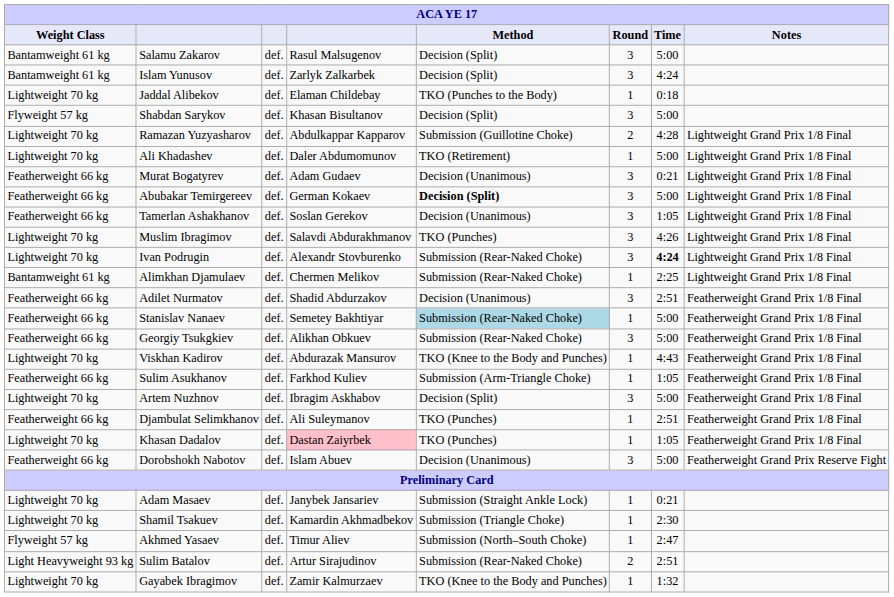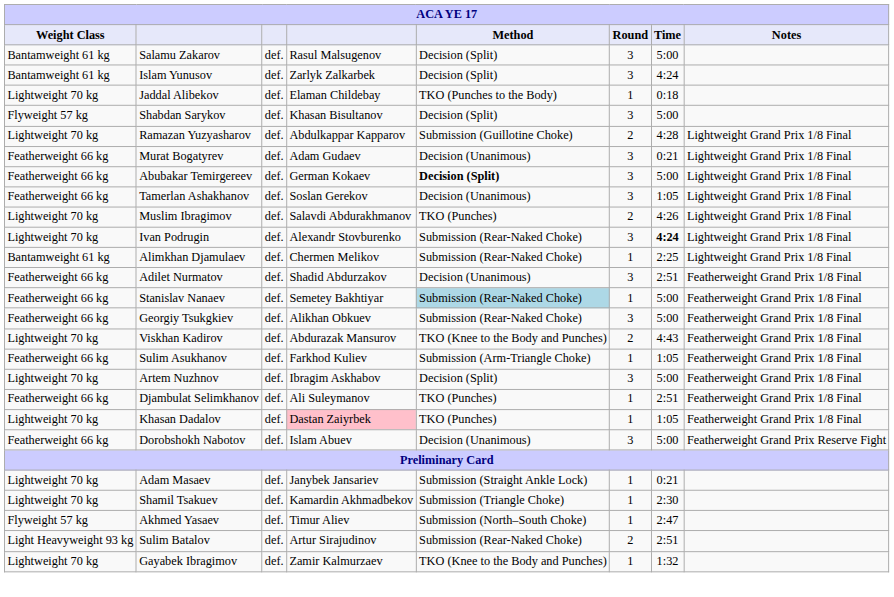 <table class="wikitable" style="font-size: 80%;">
 <tr>
 <th colspan="8" style="background-color: #ccf; color: #000080; text-align: center;"><strong>ACA YE 17</strong></th>
 </tr>
 <tr>
 <th colspan="1" style="background-color: #E6E8FA; color: #000000; text-align: center;">Weight Class</th>
 <th colspan="1" style="background-color: #E6E8FA; color: #000000; text-align: center;"></th>
 <th colspan="1" style="background-color: #E6E8FA; color: #000000; text-align: center;"></th>
 <th colspan="1" style="background-color: #E6E8FA; color: #000000; text-align: center;"></th>
 <th colspan="1" style="background-color: #E6E8FA; color: #000000; text-align: center;">Method</th>
 <th colspan="1" style="background-color: #E6E8FA; color: #000000; text-align: center;">Round</th>
 <th colspan="1" style="background-color: #E6E8FA; color: #000000; text-align: center;">Time</th>
 <th colspan="1" style="background-color: #E6E8FA; color: #000000; text-align: center;">Notes</th>
 </tr>
 <tr>
 <td>Bantamweight 61 kg</td>
 <td> Salamu Zakarov</td>
 <td>def.</td>
 <td> Rasul Malsugenov</td>
 <td>Decision (Split)</td>
 <td align=center>3</td>
 <td align=center>5:00</td>
 <td></td>
 </tr>
 <tr>
 <td>Bantamweight 61 kg</td>
 <td> Islam Yunusov</td>
 <td>def.</td>
 <td> Zarlyk Zalkarbek</td>
 <td>Decision (Split)</td>
 <td align=center>3</td>
 <td align=center>4:24</td>
 <td></td>
 </tr>
 <tr>
 <td>Lightweight 70 kg</td>
 <td> Jaddal Alibekov</td>
 <td>def.</td>
 <td> Elaman Childebay</td>
 <td>TKO (Punches to the Body)</td>
 <td align=center>1</td>
 <td align=center>0:18</td>
 <td></td>
 </tr>
 <tr>
 <td>Flyweight 57 kg</td>
 <td> Shabdan Sarykov</td>
 <td>def.</td>
 <td> Khasan Bisultanov</td>
 <td>Decision (Split)</td>
 <td align=center>3</td>
 <td align=center>5:00</td>
 <td></td>
 </tr>
 <tr>
 <td>Lightweight 70 kg</td>
 <td> Ramazan Yuzyasharov</td>
 <td>def.</td>
 <td> Abdulkappar Kapparov</td>
 <td>Submission (Guillotine Choke)</td>
 <td align=center>2</td>
 <td align=center>4:28</td>
 <td>Lightweight Grand Prix 1/8 Final</td>
 </tr>
 <tr>
-<td>Lightweight 70 kg</td>
-<td> Ali Khadashev</td>
-<td>def.</td>
-<td> Daler Abdumomunov</td>
-<td>TKO (Retirement)</td>
-<td align=center>1</td>
-<td align=center>5:00</td>
-<td>Lightweight Grand Prix 1/8 Final</td>
-</tr>
-<tr>
 <td>Featherweight 66 kg</td>
 <td> Murat Bogatyrev</td>
 <td>def.</td>
 <td> Adam Gudaev</td>
 <td>Decision (Unanimous)</td>
 <td align=center>3</td>
 <td align=center>0:21</td>
 <td>Lightweight Grand Prix 1/8 Final</td>
 </tr>
 <tr>
 <td>Featherweight 66 kg</td>
 <td> Abubakar Temirgereev</td>
 <td>def.</td>
 <td> German Kokaev</td>
 <td><strong>Decision (Split)</strong></td>
 <td align=center>3</td>
 <td align=center>5:00</td>
 <td>Lightweight Grand Prix 1/8 Final</td>
 </tr>
 <tr>
 <td>Featherweight 66 kg</td>
 <td> Tamerlan Ashakhanov</td>
 <td>def.</td>
 <td> Soslan Gerekov</td>
 <td>Decision (Unanimous)</td>
 <td align=center>3</td>
 <td align=center>1:05</td>
 <td>Lightweight Grand Prix 1/8 Final</td>
 </tr>
 <tr>
 <td>Lightweight 70 kg</td>
 <td> Muslim Ibragimov</td>
 <td>def.</td>
 <td> Salavdi Abdurakhmanov</td>
 <td>TKO (Punches)</td>
-<td align=center>3</td>
+<td align=center>2</td>
 <td align=center>4:26</td>
 <td>Lightweight Grand Prix 1/8 Final</td>
 </tr>
 <tr>
 <td>Lightweight 70 kg</td>
 <td> Ivan Podrugin</td>
 <td>def.</td>
 <td> Alexandr Stovburenko</td>
 <td>Submission (Rear-Naked Choke)</td>
 <td align=center>3</td>
 <td align=center><strong>4:24</strong></td>
 <td>Lightweight Grand Prix 1/8 Final</td>
 </tr>
 <tr>
 <td>Bantamweight 61 kg</td>
 <td> Alimkhan Djamulaev</td>
 <td>def.</td>
 <td> Chermen Melikov</td>
 <td>Submission (Rear-Naked Choke)</td>
 <td align=center>1</td>
 <td align=center>2:25</td>
 <td>Lightweight Grand Prix 1/8 Final</td>
 </tr>
 <tr>
 <td>Featherweight 66 kg</td>
 <td> Adilet Nurmatov</td>
 <td>def.</td>
 <td> Shadid Abdurzakov</td>
 <td>Decision (Unanimous)</td>
 <td align=center>3</td>
 <td align=center>2:51</td>
 <td>Featherweight Grand Prix 1/8 Final</td>
 </tr>
 <tr>
 <td>Featherweight 66 kg</td>
 <td> Stanislav Nanaev</td>
 <td>def.</td>
 <td> Semetey Bakhtiyar</td>
 <td style="background: lightblue;">Submission (Rear-Naked Choke)</td>
 <td align=center>1</td>
 <td align=center>5:00</td>
 <td>Featherweight Grand Prix 1/8 Final</td>
 </tr>
 <tr>
 <td>Featherweight 66 kg</td>
 <td> Georgiy Tsukgkiev</td>
 <td>def.</td>
 <td> Alikhan Obkuev</td>
 <td>Submission (Rear-Naked Choke)</td>
 <td align=center>3</td>
 <td align=center>5:00</td>
 <td>Featherweight Grand Prix 1/8 Final</td>
 </tr>
 <tr>
 <td>Lightweight 70 kg</td>
 <td> Viskhan Kadirov</td>
 <td>def.</td>
 <td> Abdurazak Mansurov</td>
 <td>TKO (Knee to the Body and Punches)</td>
-<td align=center>1</td>
+<td align=center>2</td>
 <td align=center>4:43</td>
 <td>Featherweight Grand Prix 1/8 Final</td>
 </tr>
 <tr>
 <td>Featherweight 66 kg</td>
 <td> Sulim Asukhanov</td>
 <td>def.</td>
 <td> Farkhod Kuliev</td>
 <td>Submission (Arm-Triangle Choke)</td>
 <td align=center>1</td>
 <td align=center>1:05</td>
 <td>Featherweight Grand Prix 1/8 Final</td>
 </tr>
 <tr>
 <td>Lightweight 70 kg</td>
 <td> Artem Nuzhnov</td>
 <td>def.</td>
 <td> Ibragim Askhabov</td>
 <td>Decision (Split)</td>
 <td align=center>3</td>
 <td align=center>5:00</td>
 <td>Featherweight Grand Prix 1/8 Final</td>
 </tr>
 <tr>
 <td>Featherweight 66 kg</td>
 <td> Djambulat Selimkhanov</td>
 <td>def.</td>
 <td> Ali Suleymanov</td>
 <td>TKO (Punches)</td>
 <td align=center>1</td>
 <td align=center>2:51</td>
 <td>Featherweight Grand Prix 1/8 Final</td>
 </tr>
 <tr>
 <td>Lightweight 70 kg</td>
 <td> Khasan Dadalov</td>
 <td>def.</td>
 <td style="background: pink;"> Dastan Zaiyrbek</td>
 <td>TKO (Punches)</td>
 <td align=center>1</td>
 <td align=center>1:05</td>
 <td>Featherweight Grand Prix 1/8 Final</td>
 </tr>
 <tr>
 <td>Featherweight 66 kg</td>
 <td> Dorobshokh Nabotov</td>
 <td>def.</td>
 <td> Islam Abuev</td>
 <td>Decision (Unanimous)</td>
 <td align=center>3</td>
 <td align=center>5:00</td>
 <td>Featherweight Grand Prix Reserve Fight</td>
 </tr>
 <tr>
 <th colspan="8" style="background-color: #ccf; color: #000080; text-align: center;"><strong>Preliminary Card</strong></th>
 </tr>
 <tr>
 <td>Lightweight 70 kg</td>
 <td> Adam Masaev</td>
 <td>def.</td>
 <td> Janybek Jansariev</td>
 <td>Submission (Straight Ankle Lock)</td>
 <td align=center>1</td>
 <td align=center>0:21</td>
 <td></td>
 </tr>
 <tr>
 <td>Lightweight 70 kg</td>
 <td> Shamil Tsakuev</td>
 <td>def.</td>
 <td> Kamardin Akhmadbekov</td>
 <td>Submission (Triangle Choke)</td>
 <td align=center>1</td>
 <td align=center>2:30</td>
 <td></td>
 </tr>
 <tr>
 <td>Flyweight 57 kg</td>
 <td> Akhmed Yasaev</td>
 <td>def.</td>
 <td> Timur Aliev</td>
 <td>Submission (North–South Choke)</td>
 <td align=center>1</td>
 <td align=center>2:47</td>
 <td></td>
 </tr>
 <tr>
 <td>Light Heavyweight 93 kg</td>
 <td> Sulim Batalov</td>
 <td>def.</td>
 <td> Artur Sirajudinov</td>
 <td>Submission (Rear-Naked Choke)</td>
 <td align=center>2</td>
 <td align=center>2:51</td>
 <td></td>
 </tr>
 <tr>
 <td>Lightweight 70 kg</td>
 <td> Gayabek Ibragimov</td>
 <td>def.</td>
 <td> Zamir Kalmurzaev</td>
 <td>TKO (Knee to the Body and Punches)</td>
 <td align=center>1</td>
 <td align=center>1:32</td>
 <td></td>
 </tr>
 </table>
